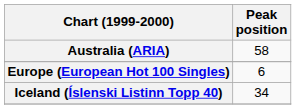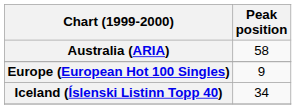 <table class="wikitable sortable plainrowheaders" style="text-align:center">
 <tr>
 <th>Chart (1999-2000)</th>
 <th>Peak<br>position</th>
 </tr>
 <tr>
 <th scope="row">Australia (<a href='#'>ARIA</a>)</th>
 <td>58</td>
 </tr>
 <tr>
 </tr>
 <tr>
 </tr>
 <tr>
 <th scope="row">Europe (<a href='#'>European Hot 100 Singles</a>)</th>
-<td>6</td>
+<td>9</td>
 </tr>
 <tr>
 <th scope="row">Iceland (<a href='#'>Íslenski Listinn Topp 40</a>)</th>
 <td>34</td>
 </tr>
 <tr>
 </tr>
 <tr>
 </tr>
 <tr>
 </tr>
 <tr>
 </tr>
 <tr>
 </tr>
 <tr>
 </tr>
 <tr>
 </tr>
 <tr>
 </tr>
 <tr>
 </tr>
 <tr>
 </tr>
 <tr>
 </tr>
 </table>
